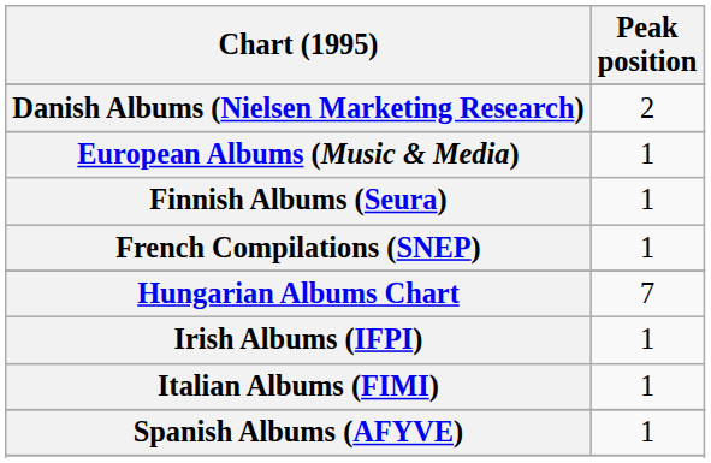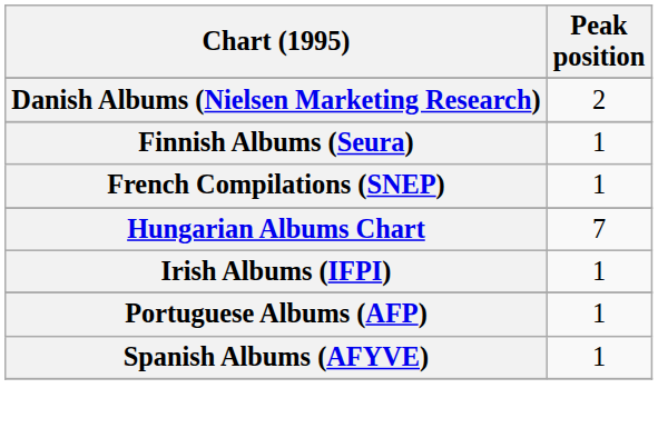 <table class="wikitable sortable plainrowheaders" style="text-align:center">
 <tr>
 <th>Chart (1995)</th>
 <th>Peak<br>position</th>
 </tr>
 <tr>
 </tr>
 <tr>
 </tr>
 <tr>
 </tr>
 <tr>
 </tr>
 <tr>
 </tr>
 <tr>
 <th scope="row">Danish Albums (<a href='#'>Nielsen Marketing Research</a>)</th>
 <td style="text-align:center;">2</td>
 </tr>
 <tr>
 </tr>
 <tr>
-<th scope="row"><a href='#'>European Albums</a> (<em>Music & Media</em>)</th>
-<td style="text-align:center;">1</td>
-</tr>
-<tr>
 <th scope="row">Finnish Albums (<a href='#'>Seura</a>)</th>
 <td style="text-align:center;">1</td>
 </tr>
 <tr>
 <th scope="row">French Compilations (<a href='#'>SNEP</a>)</th>
 <td style="text-align:center;">1</td>
 </tr>
 <tr>
 </tr>
 <tr>
 <th scope="row"><a href='#'>Hungarian Albums Chart</a></th>
 <td style="text-align:center;">7</td>
 </tr>
 <tr>
 <th scope="row">Irish Albums (<a href='#'>IFPI</a>)</th>
 <td style="text-align:center;">1</td>
 </tr>
 <tr>
-<th scope="row">Italian Albums (<a href='#'>FIMI</a>)</th>
-<td>1</td>
 </tr>
 <tr>
 </tr>
 <tr>
+<th scope="row">Portuguese Albums (<a href='#'>AFP</a>)</th>
+<td style="text-align:center;">1</td>
 </tr>
 <tr>
 <th scope="row">Spanish Albums (<a href='#'>AFYVE</a>)</th>
 <td style="text-align:center;">1</td>
 </tr>
 <tr>
 </tr>
 <tr>
 </tr>
 <tr>
 </tr>
 <tr>
 </tr>
 </table>
